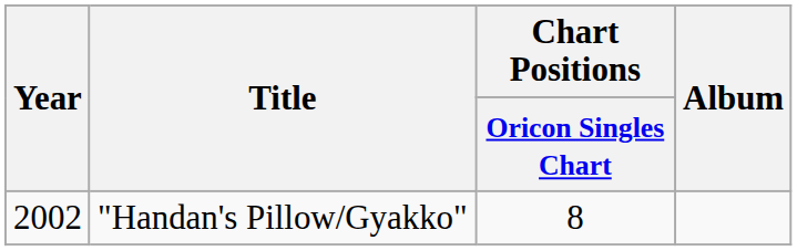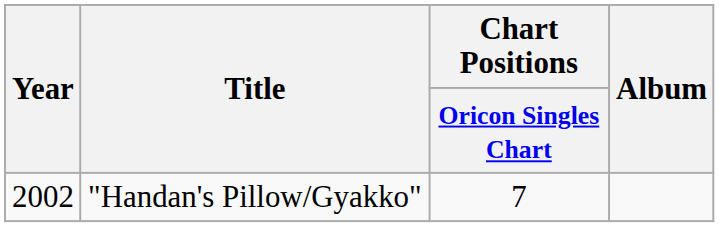 <table class="wikitable">
 <tr>
 <th rowspan="2">Year</th>
 <th rowspan="2">Title</th>
 <th>Chart Positions</th>
 <th rowspan="2">Album</th>
 </tr>
 <tr>
 <th width="86"><small><a href='#'>Oricon Singles Chart</a></small></th>
 </tr>
 <tr>
 <td>2002</td>
 <td>"Handan's Pillow/Gyakko"</td>
-<td align="center">8</td>
+<td align="center">7</td>
 </tr>
 </table>
